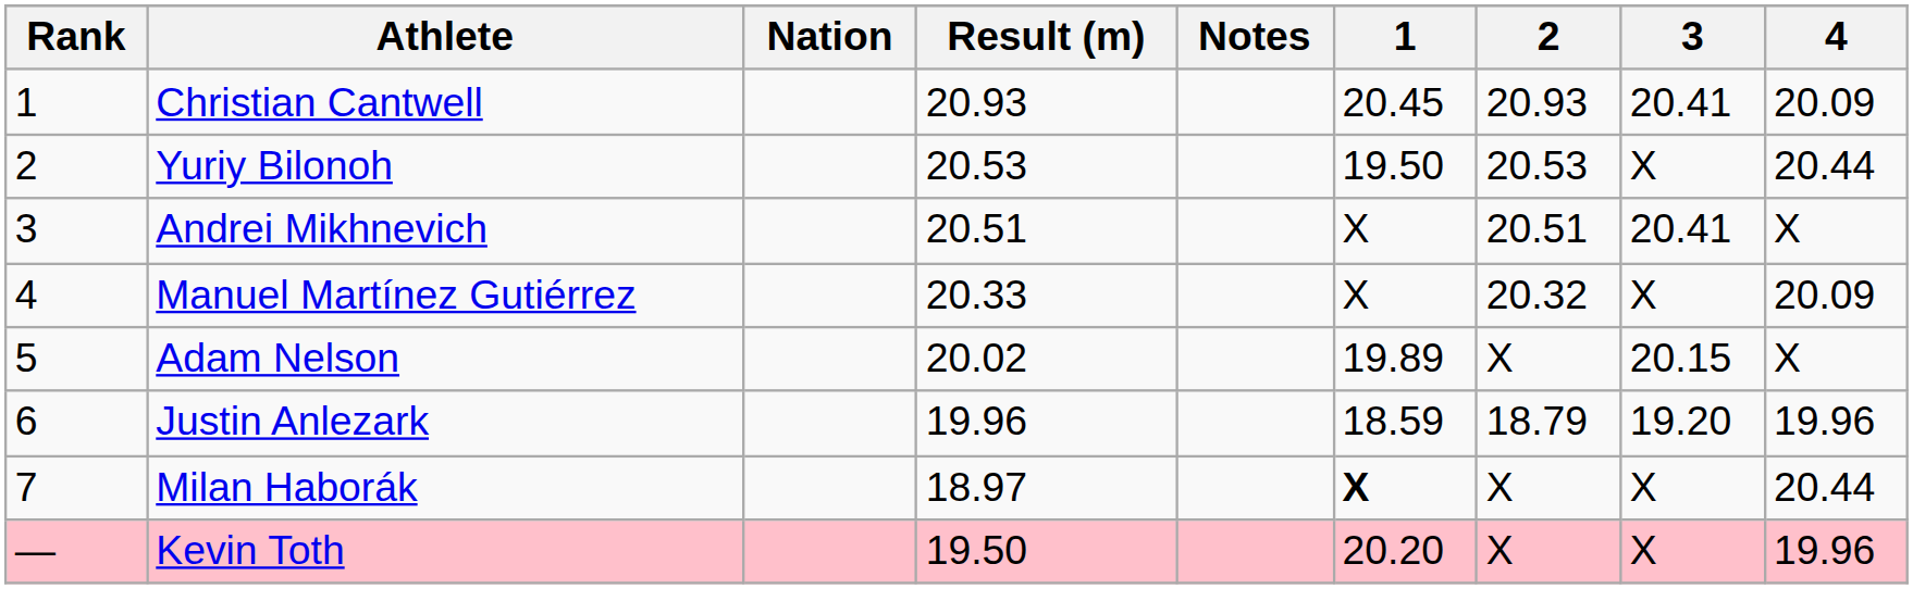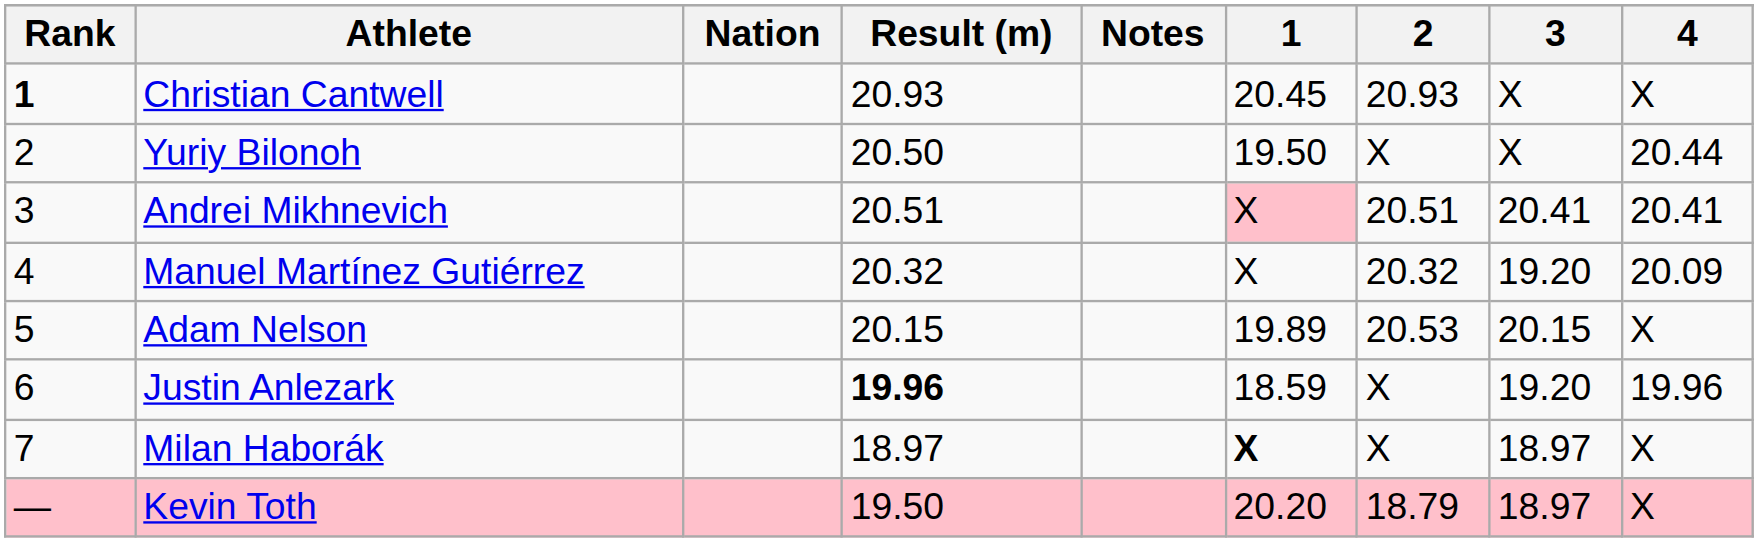 <table class="wikitable" width=85%>
 <tr>
 </tr>
 <tr>
 <th>Rank</th>
 <th>Athlete</th>
 <th>Nation</th>
 <th>Result (m)</th>
 <th>Notes</th>
 <th>1</th>
 <th>2</th>
 <th>3</th>
 <th>4</th>
 </tr>
 <tr>
-<td>1</td>
+<td><strong>1</strong></td>
 <td><a href='#'>Christian Cantwell</a></td>
 <td></td>
 <td>20.93</td>
 <td></td>
 <td>20.45</td>
 <td>20.93</td>
-<td>20.41</td>
-<td>20.09</td>
+<td>X</td>
+<td>X</td>
 </tr>
 <tr>
 <td>2</td>
 <td><a href='#'>Yuriy Bilonoh</a></td>
 <td></td>
-<td>20.53</td>
+<td>20.50</td>
 <td></td>
 <td>19.50</td>
-<td>20.53</td>
+<td>X</td>
 <td>X</td>
 <td>20.44</td>
 </tr>
 <tr>
 <td>3</td>
 <td><a href='#'>Andrei Mikhnevich</a></td>
 <td></td>
 <td>20.51</td>
 <td></td>
-<td>X</td>
+<td style="background: pink;">X</td>
 <td>20.51</td>
 <td>20.41</td>
-<td>X</td>
+<td>20.41</td>
 </tr>
 <tr>
 <td>4</td>
 <td><a href='#'>Manuel Martínez Gutiérrez</a></td>
 <td></td>
-<td>20.33</td>
+<td>20.32</td>
 <td></td>
 <td>X</td>
 <td>20.32</td>
-<td>X</td>
+<td>19.20</td>
 <td>20.09</td>
 </tr>
 <tr>
 <td>5</td>
 <td><a href='#'>Adam Nelson</a></td>
 <td></td>
-<td>20.02</td>
+<td>20.15</td>
 <td></td>
 <td>19.89</td>
-<td>X</td>
+<td>20.53</td>
 <td>20.15</td>
 <td>X</td>
 </tr>
 <tr>
 <td>6</td>
 <td><a href='#'>Justin Anlezark</a></td>
 <td></td>
-<td>19.96</td>
+<td><strong>19.96</strong></td>
 <td></td>
 <td>18.59</td>
-<td>18.79</td>
+<td>X</td>
 <td>19.20</td>
 <td>19.96</td>
 </tr>
 <tr>
 <td>7</td>
 <td><a href='#'>Milan Haborák</a></td>
 <td></td>
 <td>18.97</td>
 <td></td>
 <td><strong>X</strong></td>
 <td>X</td>
+<td>18.97</td>
 <td>X</td>
-<td>20.44</td>
 </tr>
 <tr bgcolor=pink>
 <td>—</td>
 <td><a href='#'>Kevin Toth</a></td>
 <td></td>
 <td>19.50</td>
 <td></td>
 <td>20.20</td>
+<td>18.79</td>
+<td>18.97</td>
 <td>X</td>
-<td>X</td>
-<td>19.96</td>
 </tr>
 </table>
